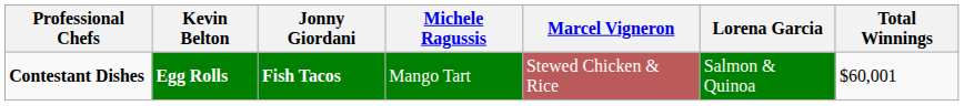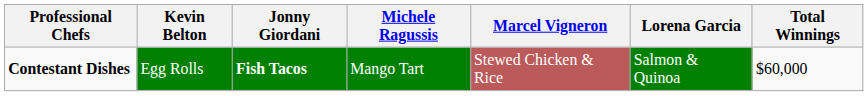 <table class="wikitable">
 <tr>
 <th>Professional Chefs</th>
 <th>Kevin Belton</th>
 <th>Jonny Giordani</th>
 <th><a href='#'>Michele Ragussis</a></th>
 <th><a href='#'>Marcel Vigneron</a></th>
 <th>Lorena Garcia</th>
 <th>Total Winnings</th>
 </tr>
 <tr>
 <td><strong>Contestant Dishes</strong></td>
-<td style="background: green; color: white"><strong>Egg Rolls</strong></td>
+<td style="background: green; color: white">Egg Rolls</td>
 <td style="background: green; color: white"><strong>Fish Tacos</strong></td>
 <td style="background: green; color: white">Mango Tart</td>
 <td style="background: #BA5A5A; color: white">Stewed Chicken & Rice</td>
 <td style="background: green; color: white">Salmon & Quinoa</td>
-<td>$60,001</td>
+<td>$60,000</td>
 </tr>
 </table>
